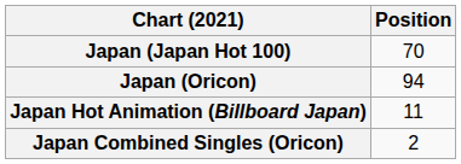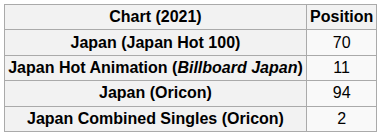 <table class="wikitable sortable plainrowheaders" style="text-align:center">
 <tr>
 <th scope="col">Chart (2021)</th>
 <th scope="col">Position</th>
 </tr>
 <tr>
 <th scope="row">Japan (Japan Hot 100)</th>
 <td>70</td>
 </tr>
 <tr>
+<th scope="row">Japan Hot Animation (<em>Billboard Japan</em>)</th>
+<td>11</td>
+</tr>
+<tr>
 <th scope="row">Japan (Oricon)</th>
 <td>94</td>
-</tr>
-<tr>
-<th scope="row">Japan Hot Animation (<em>Billboard Japan</em>)</th>
-<td>11</td>
 </tr>
 <tr>
 <th scope="row">Japan Combined Singles (Oricon)</th>
 <td>2</td>
 </tr>
 </table>
